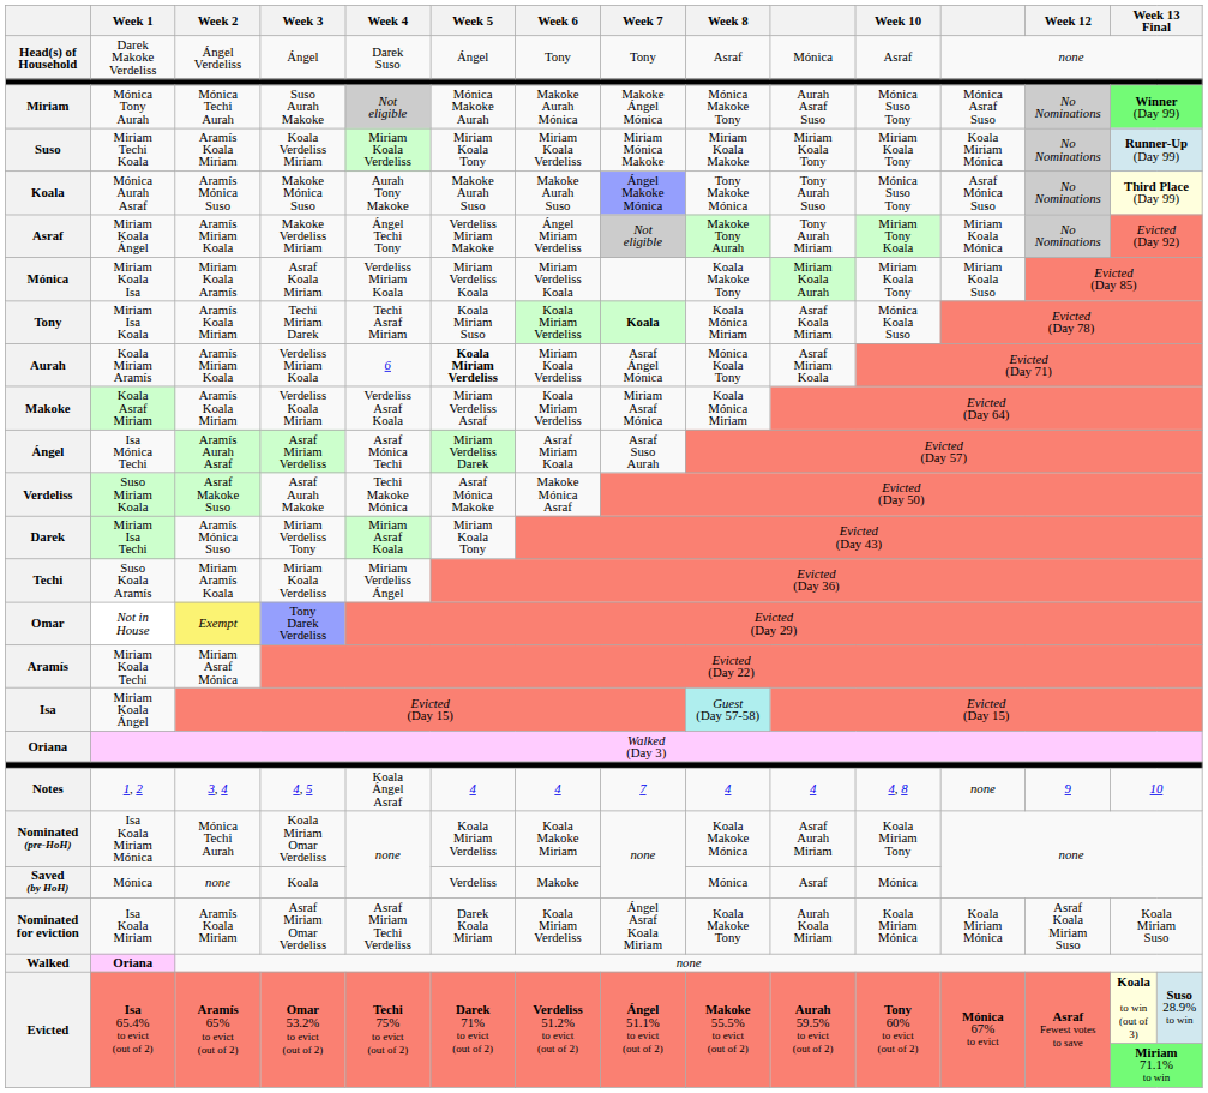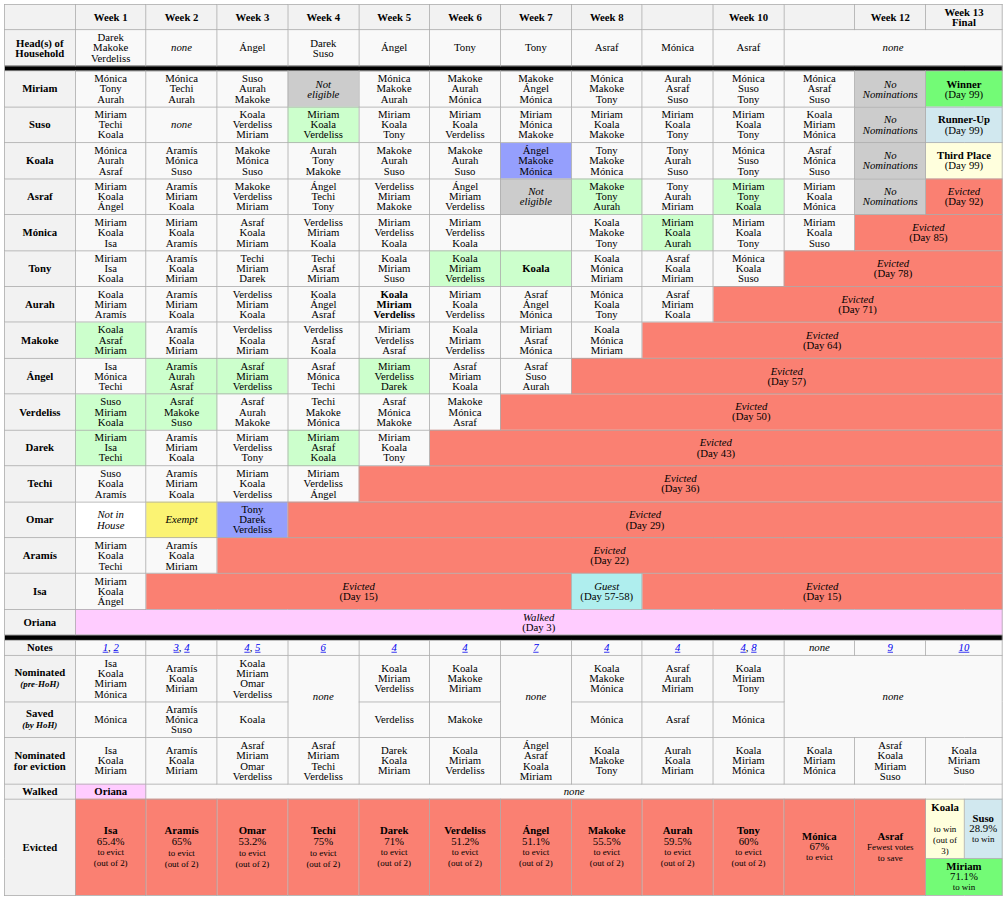 <table class="wikitable" style="text-align:center; font-size:85%; width:100%; line-height:13px">
 <tr>
 <th style="width:6%"></th>
 <th style="width:6%">Week 1</th>
 <th style="width:6%">Week 2</th>
 <th style="width:6%">Week 3</th>
 <th style="width:6%">Week 4</th>
 <th style="width:6%">Week 5</th>
 <th style="width:6%">Week 6</th>
 <th style="width:6%">Week 7</th>
 <th style="width:6%">Week 8</th>
 <th style="width:6%"></th>
 <th style="width:6%">Week 10</th>
 <th style="width:6%"></th>
 <th style="width:6%">Week 12</th>
 <th style="width:6%" colspan="2">Week 13<br>Final</th>
 </tr>
 <tr>
 <th>Head(s) of<br>Household</th>
 <td>Darek<br>Makoke<br>Verdeliss</td>
-<td>Ángel<br>Verdeliss</td>
+<td><em>none</em></td>
 <td>Ángel</td>
 <td>Darek<br>Suso</td>
 <td>Ángel</td>
 <td>Tony</td>
 <td>Tony</td>
 <td>Asraf</td>
 <td>Mónica</td>
 <td>Asraf</td>
 <td colspan="4"><em>none</em></td>
 </tr>
 <tr>
 <th colspan="15" style="background:black"></th>
 </tr>
 <tr>
 <th>Miriam</th>
 <td>Mónica<br>Tony<br>Aurah</td>
 <td>Mónica<br>Techi<br>Aurah</td>
 <td>Suso<br>Aurah<br>Makoke</td>
 <td style="background:#CCC"><em>Not<br>eligible</em></td>
 <td>Mónica<br>Makoke<br>Aurah</td>
 <td>Makoke<br>Aurah<br>Mónica</td>
 <td>Makoke<br>Ángel<br>Mónica</td>
 <td>Mónica<br>Makoke<br>Tony</td>
 <td>Aurah<br>Asraf<br>Suso</td>
 <td>Mónica<br>Suso<br>Tony<br></td>
 <td>Mónica<br>Asraf<br>Suso</td>
 <td style="background:#CCC"><em>No<br>Nominations</em></td>
 <td colspan="2" style="background:#73FB76"><strong>Winner</strong><br>(Day 99)</td>
 </tr>
 <tr>
 <th>Suso</th>
 <td>Miriam<br>Techi<br>Koala</td>
-<td>Aramís<br>Koala<br>Miriam</td>
+<td><em>none</em></td>
 <td>Koala<br>Verdeliss<br>Miriam</td>
 <td style="background:#cfc">Miriam<br>Koala<br>Verdeliss</td>
 <td>Miriam<br>Koala<br>Tony</td>
 <td>Miriam<br>Koala<br>Verdeliss</td>
 <td>Miriam<br>Mónica<br>Makoke</td>
 <td>Miriam<br>Koala<br>Makoke</td>
 <td>Miriam<br>Koala<br>Tony</td>
 <td>Miriam<br>Koala<br>Tony</td>
 <td>Koala<br>Miriam<br>Mónica</td>
 <td style="background:#CCC"><em>No<br>Nominations</em></td>
 <td colspan="2" style="background:#D1E8EF"><strong>Runner-Up</strong><br>(Day 99)</td>
 </tr>
 <tr>
 <th>Koala</th>
 <td>Mónica<br>Aurah<br>Asraf</td>
 <td>Aramís<br>Mónica<br>Suso</td>
 <td>Makoke<br>Mónica<br>Suso</td>
 <td>Aurah<br>Tony<br>Makoke</td>
 <td>Makoke<br>Aurah<br>Suso</td>
 <td>Makoke<br>Aurah<br>Suso</td>
 <td style="background:#959FFD">Ángel<br>Makoke<br>Mónica</td>
 <td>Tony<br>Makoke<br>Mónica</td>
 <td>Tony<br>Aurah<br>Suso</td>
 <td>Mónica<br>Suso<br>Tony</td>
 <td>Asraf<br>Mónica<br>Suso</td>
 <td style="background:#CCC"><em>No<br>Nominations</em></td>
 <td colspan="2" style="background:#ffffdd"><strong>Third Place</strong><br>(Day 99)</td>
 </tr>
 <tr>
 <th>Asraf</th>
 <td>Miriam<br>Koala<br>Ángel</td>
 <td>Aramís<br>Miriam<br>Koala</td>
 <td>Makoke<br>Verdeliss<br>Miriam</td>
 <td>Ángel<br>Techi<br>Tony</td>
 <td>Verdeliss<br>Miriam<br>Makoke</td>
 <td>Ángel<br>Miriam<br>Verdeliss</td>
 <td style="background:#CCC"><em>Not<br>eligible</em></td>
 <td style="background:#cfc">Makoke<br>Tony<br>Aurah</td>
 <td>Tony<br>Aurah<br>Miriam</td>
 <td style="background:#cfc">Miriam<br>Tony<br>Koala</td>
 <td>Miriam<br>Koala<br>Mónica</td>
 <td style="background:#CCC"><em>No<br>Nominations</em></td>
 <td colspan="2" style="background:#FA8072"><em>Evicted</em><br>(Day 92)</td>
 </tr>
 <tr>
 <th>Mónica</th>
 <td>Miriam<br>Koala<br>Isa</td>
 <td>Miriam<br>Koala<br>Aramís</td>
 <td>Asraf<br>Koala<br>Miriam</td>
 <td>Verdeliss<br>Miriam<br>Koala</td>
 <td>Miriam<br>Verdeliss<br>Koala</td>
 <td>Miriam<br>Verdeliss<br>Koala</td>
 <td></td>
 <td>Koala<br>Makoke<br>Tony</td>
 <td style="background:#cfc">Miriam<br>Koala<br>Aurah</td>
 <td>Miriam<br>Koala<br>Tony</td>
 <td>Miriam<br>Koala<br>Suso</td>
 <td colspan="3" style="background:#FA8072"><em>Evicted</em><br>(Day 85)</td>
 </tr>
 <tr>
 <th>Tony</th>
 <td>Miriam<br>Isa<br>Koala</td>
 <td>Aramís<br>Koala<br>Miriam</td>
 <td>Techi<br>Miriam<br>Darek</td>
 <td>Techi<br>Asraf<br>Miriam</td>
 <td>Koala<br>Miriam<br>Suso</td>
 <td style="background:#cfc">Koala<br>Miriam<br>Verdeliss</td>
 <td style="background:#cfc"><strong>Koala</strong></td>
 <td>Koala<br>Mónica<br>Miriam</td>
 <td>Asraf<br>Koala<br>Miriam</td>
 <td>Mónica<br>Koala<br>Suso</td>
 <td colspan="4" style="background:#FA8072"><em>Evicted</em><br>(Day 78)</td>
 </tr>
 <tr>
 <th>Aurah</th>
 <td>Koala<br>Miriam<br>Aramís</td>
 <td>Aramís<br>Miriam<br>Koala</td>
 <td>Verdeliss<br>Miriam<br>Koala</td>
-<td><em><a href='#'>6</a></em></td>
+<td>Koala<br>Ángel<br>Asraf</td>
 <td><strong>Koala<br>Miriam<br>Verdeliss</strong></td>
 <td>Miriam<br>Koala<br>Verdeliss</td>
 <td>Asraf<br>Ángel<br>Mónica</td>
 <td>Mónica<br>Koala<br>Tony</td>
 <td>Asraf<br>Miriam<br>Koala</td>
 <td colspan="5" style="background:#FA8072"><em>Evicted</em><br>(Day 71)</td>
 </tr>
 <tr>
 <th>Makoke</th>
 <td style="background:#cfc">Koala<br>Asraf<br>Miriam</td>
 <td>Aramís<br>Koala<br>Miriam</td>
 <td>Verdeliss<br>Koala<br>Miriam</td>
 <td>Verdeliss<br>Asraf<br>Koala</td>
 <td>Miriam<br>Verdeliss<br>Asraf</td>
 <td>Koala<br>Miriam<br>Verdeliss</td>
 <td>Miriam<br>Asraf<br>Mónica</td>
 <td>Koala<br>Mónica<br>Miriam</td>
 <td colspan="6" style="background:#FA8072"><em>Evicted</em><br>(Day 64)</td>
 </tr>
 <tr>
 <th>Ángel</th>
 <td>Isa<br>Mónica<br>Techi</td>
 <td style="background:#cfc">Aramís<br>Aurah<br>Asraf</td>
 <td style="background:#cfc">Asraf<br>Miriam<br>Verdeliss</td>
 <td>Asraf<br>Mónica<br>Techi</td>
 <td style="background:#cfc">Miriam<br>Verdeliss<br>Darek</td>
 <td>Asraf<br>Miriam<br>Koala</td>
 <td>Asraf<br>Suso<br>Aurah</td>
 <td colspan="7" style="background:#FA8072"><em>Evicted</em><br>(Day 57)</td>
 </tr>
 <tr>
 <th>Verdeliss</th>
 <td style="background:#cfc">Suso<br>Miriam<br>Koala<br></td>
 <td style="background:#cfc">Asraf<br>Makoke<br>Suso</td>
 <td>Asraf<br>Aurah<br>Makoke</td>
 <td>Techi<br>Makoke<br>Mónica</td>
 <td>Asraf<br>Mónica<br>Makoke</td>
 <td>Makoke<br>Mónica<br>Asraf</td>
 <td colspan="8" style="background:#FA8072"><em>Evicted</em><br>(Day 50)</td>
 </tr>
 <tr>
 <th>Darek</th>
 <td style="background:#cfc">Miriam<br>Isa<br>Techi</td>
-<td>Aramís<br>Mónica<br>Suso</td>
+<td>Aramís<br>Miriam<br>Koala</td>
 <td>Miriam<br>Verdeliss<br>Tony</td>
 <td style="background:#cfc">Miriam<br>Asraf<br>Koala</td>
 <td>Miriam<br>Koala<br>Tony</td>
 <td colspan="9" style="background:#FA8072"><em>Evicted</em><br>(Day 43)</td>
 </tr>
 <tr>
 <th>Techi</th>
 <td>Suso<br>Koala<br>Aramís</td>
-<td>Miriam<br>Aramís<br>Koala</td>
+<td>Aramís<br>Miriam<br>Koala</td>
 <td>Miriam<br>Koala<br>Verdeliss</td>
 <td>Miriam<br>Verdeliss<br>Ángel</td>
 <td colspan="10" style="background:#FA8072"><em>Evicted</em><br>(Day 36)</td>
 </tr>
 <tr>
 <th>Omar</th>
 <td style="background:white"><em>Not in<br>House</em></td>
 <td style="background:#FBF373"><em>Exempt</em></td>
 <td style="background:#959FFD">Tony<br>Darek<br>Verdeliss</td>
 <td colspan="11" style="background:#FA8072"><em>Evicted</em><br>(Day 29)</td>
 </tr>
 <tr>
 <th>Aramís</th>
 <td>Miriam<br>Koala<br>Techi</td>
-<td>Miriam<br>Asraf<br>Mónica</td>
+<td>Aramís<br>Koala<br>Miriam</td>
 <td colspan="12" style="background:#FA8072"><em>Evicted</em><br>(Day 22)</td>
 </tr>
 <tr>
 <th>Isa</th>
 <td>Miriam<br>Koala<br>Ángel</td>
 <td colspan="6" style="background:#FA8072"><em>Evicted</em><br>(Day 15)</td>
 <td style="background:#AFEEEE; text-align:center"><em>Guest</em><br>(Day 57-58)</td>
 <td colspan="6" style="background:#FA8072"><em>Evicted</em><br>(Day 15)</td>
 </tr>
 <tr>
 <th>Oriana</th>
 <td colspan="14" style="background:#fcf"><em>Walked</em><br>(Day 3)</td>
 </tr>
 <tr>
 <th colspan="15" style="background:black"></th>
 </tr>
 <tr>
 <th>Notes</th>
 <td><em><a href='#'>1</a></em>, <em><a href='#'>2</a></em></td>
 <td><em><a href='#'>3</a></em>, <em><a href='#'>4</a></em></td>
 <td><em><a href='#'>4</a></em>, <em><a href='#'>5</a></em></td>
-<td>Koala<br>Ángel<br>Asraf</td>
+<td><em><a href='#'>6</a></em></td>
 <td><em><a href='#'>4</a></em></td>
 <td><em><a href='#'>4</a></em></td>
 <td><em><a href='#'>7</a></em></td>
 <td><em><a href='#'>4</a></em></td>
 <td><em><a href='#'>4</a></em></td>
 <td><em><a href='#'>4</a></em>, <em><a href='#'>8</a></em></td>
 <td><em>none</em></td>
 <td><em><a href='#'>9</a></em></td>
 <td colspan="2"><em><a href='#'>10</a></em></td>
 </tr>
 <tr>
 <th>Nominated<br><small><em>(pre-HoH)</em></small></th>
 <td>Isa<br>Koala<br>Miriam<br>Mónica</td>
-<td>Mónica<br>Techi<br>Aurah</td>
+<td>Aramís<br>Koala<br>Miriam</td>
 <td>Koala<br>Miriam<br> Omar<br>Verdeliss</td>
 <td rowspan=2><em>none</em></td>
 <td>Koala<br>Miriam<br>Verdeliss</td>
 <td>Koala<br>Makoke<br>Miriam</td>
 <td rowspan=2><em>none</em></td>
 <td>Koala<br>Makoke<br>Mónica</td>
 <td>Asraf<br>Aurah<br>Miriam</td>
 <td>Koala<br>Miriam<br>Tony</td>
 <td rowspan=2 colspan="4"><em>none</em></td>
 </tr>
 <tr>
 <th>Saved<br><small><em>(by HoH)</em></small></th>
 <td>Mónica</td>
-<td><em>none</em></td>
+<td>Aramís<br>Mónica<br>Suso</td>
 <td>Koala</td>
 <td>Verdeliss</td>
 <td>Makoke</td>
 <td>Mónica</td>
 <td>Asraf</td>
 <td>Mónica</td>
 </tr>
 <tr>
 <th>Nominated<br>for eviction</th>
 <td>Isa<br>Koala<br>Miriam</td>
 <td>Aramís<br>Koala<br>Miriam</td>
 <td>Asraf<br>Miriam<br>Omar<br>Verdeliss</td>
 <td>Asraf<br>Miriam<br>Techi<br>Verdeliss</td>
 <td>Darek<br>Koala<br>Miriam</td>
 <td>Koala<br>Miriam<br>Verdeliss</td>
 <td>Ángel<br>Asraf<br>Koala<br>Miriam</td>
 <td>Koala<br>Makoke<br>Tony</td>
 <td>Aurah<br>Koala<br>Miriam</td>
 <td>Koala<br>Miriam<br>Mónica</td>
 <td>Koala<br>Miriam<br>Mónica</td>
 <td>Asraf<br>Koala<br>Miriam<br>Suso</td>
 <td colspan="2">Koala<br>Miriam<br>Suso</td>
 </tr>
 <tr>
 <th>Walked</th>
 <td style="background:#fcf"><strong>Oriana</strong></td>
 <td colspan="13"><em>none</em></td>
 </tr>
 <tr>
 <th rowspan="2">Evicted</th>
 <td rowspan="2" style="background:#FA8072"><strong>Isa</strong><br>65.4%<br><small>to evict<br>(out of 2)</small></td>
 <td rowspan="2" style="background:#FA8072"><strong>Aramís</strong><br>65%<small><br>to evict<br>(out of 2)</small></td>
 <td rowspan="2" style="background:#FA8072"><strong>Omar</strong><br>53.2%<small><br>to evict<br>(out of 2)</small></td>
 <td rowspan="2" style="background:#FA8072"><strong>Techi</strong><br>75%<small><br>to evict<br>(out of 2)</small></td>
 <td rowspan="2" style="background:#FA8072"><strong>Darek</strong><br>71%<br><small>to evict<br>(out of 2)</small></td>
 <td rowspan="2" style="background:#FA8072"><strong>Verdeliss</strong><br>51.2%<br><small>to evict<br>(out of 2)</small></td>
 <td rowspan="2" style="background:#FA8072"><strong>Ángel</strong><br>51.1%<br><small>to evict<br>(out of 2)</small></td>
 <td rowspan="2" style="background:#FA8072"><strong>Makoke</strong><br>55.5%<br><small>to evict<br>(out of 2)</small></td>
 <td rowspan="2" style="background:#FA8072"><strong>Aurah</strong><br>59.5%<br><small>to evict<br>(out of 2)</small></td>
 <td rowspan="2" style="background:#FA8072"><strong>Tony</strong><br>60%<br><small>to evict<br>(out of 2)</small></td>
 <td rowspan="2" style="background:#FA8072"><strong>Mónica</strong><br>67%<br><small>to evict</small></td>
 <td rowspan="2" style="background:#FA8072"><strong>Asraf</strong><br><small>Fewest votes<br>to save</small></td>
 <td style="background:#ffffdd"><strong>Koala</strong><br><small><br>to win<br>(out of 3)</small></td>
 <td style="background:#D1E8EF"><strong>Suso</strong><br>28.9%<br><small>to win<br></small></td>
 </tr>
 <tr>
 <td colspan="2" style="background:#73FB76"><strong>Miriam</strong><br>71.1%<br><small>to win<br></small></td>
 </tr>
 </table>
